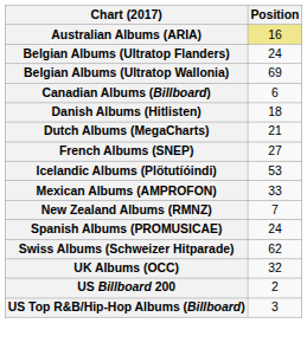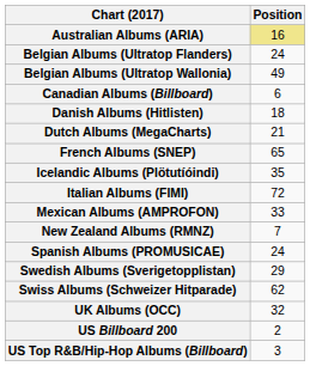 <table class="wikitable sortable plainrowheaders" style="text-align:center">
 <tr>
 <th scope="col">Chart (2017)</th>
 <th scope="col">Position</th>
 </tr>
 <tr>
 <th scope="row">Australian Albums (ARIA)</th>
 <td style="background: khaki;">16</td>
 </tr>
 <tr>
 <th scope="row">Belgian Albums (Ultratop Flanders)</th>
 <td>24</td>
 </tr>
 <tr>
 <th scope="row">Belgian Albums (Ultratop Wallonia)</th>
-<td>69</td>
+<td>49</td>
 </tr>
 <tr>
 <th scope="row">Canadian Albums (<em>Billboard</em>)</th>
 <td>6</td>
 </tr>
 <tr>
 <th scope="row">Danish Albums (Hitlisten)</th>
 <td>18</td>
 </tr>
 <tr>
 <th scope="row">Dutch Albums (MegaCharts)</th>
 <td>21</td>
 </tr>
 <tr>
 <th scope="row">French Albums (SNEP)</th>
-<td>27</td>
+<td>65</td>
 </tr>
 <tr>
 <th scope="row">Icelandic Albums (Plötutíóindi)</th>
-<td>53</td>
+<td>35</td>
+</tr>
+<tr>
+<th scope="row">Italian Albums (FIMI)</th>
+<td>72</td>
 </tr>
 <tr>
 <th scope="row">Mexican Albums (AMPROFON)</th>
 <td>33</td>
 </tr>
 <tr>
 <th scope="row">New Zealand Albums (RMNZ)</th>
 <td>7</td>
 </tr>
 <tr>
 <th scope="row">Spanish Albums (PROMUSICAE)</th>
 <td>24</td>
+</tr>
+<tr>
+<th scope="row">Swedish Albums (Sverigetopplistan)</th>
+<td>29</td>
 </tr>
 <tr>
 <th scope="row">Swiss Albums (Schweizer Hitparade)</th>
 <td>62</td>
 </tr>
 <tr>
 <th scope="row">UK Albums (OCC)</th>
 <td>32</td>
 </tr>
 <tr>
 <th scope="row">US <em>Billboard</em> 200</th>
 <td>2</td>
 </tr>
 <tr>
 <th scope="row">US Top R&B/Hip-Hop Albums (<em>Billboard</em>)</th>
 <td>3</td>
 </tr>
 </table>
